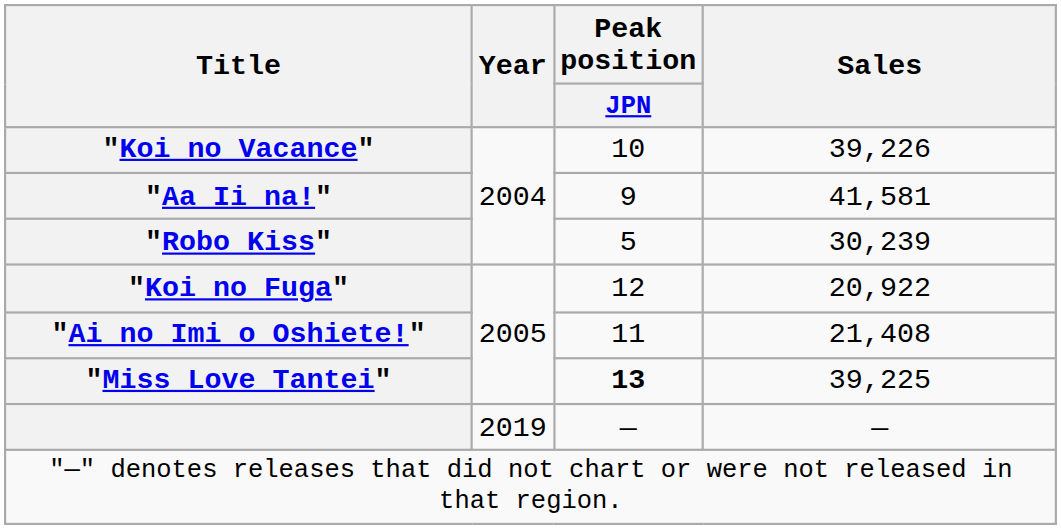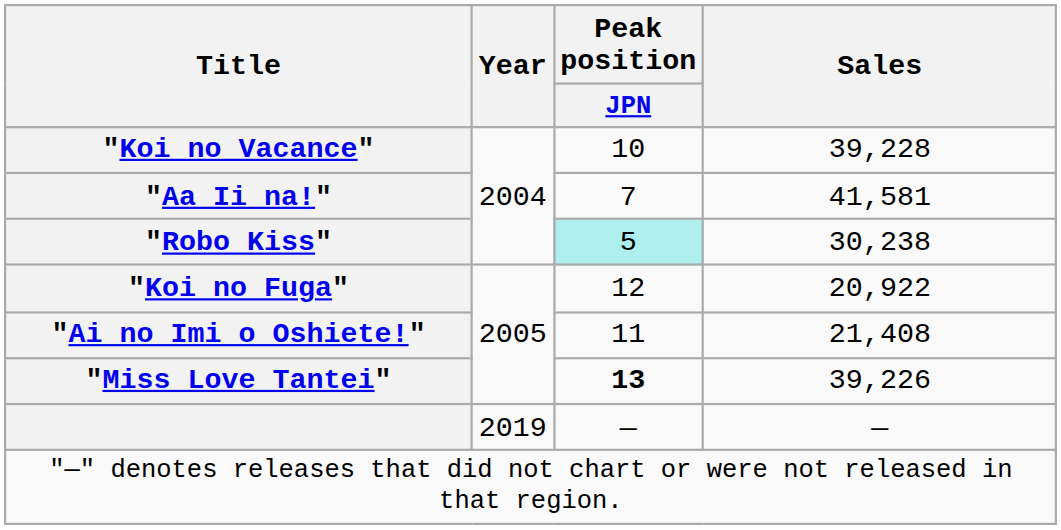 <table class="wikitable plainrowheaders" style="text-align:center" border="1">
 <tr>
 <th scope="col" rowspan="2" style="width:16em;">Title</th>
 <th scope="col" rowspan="2" style="width:2em;">Year</th>
 <th scope="col" colspan="1">Peak position</th>
 <th scope="col" rowspan="2" style="width:12em;">Sales</th>
 </tr>
 <tr>
 <th scope="col" style="width:3em;font-size:90%;"><a href='#'>JPN</a><br></th>
 </tr>
 <tr>
 <th scope="row">"<a href='#'>Koi no Vacance</a>"</th>
 <td rowspan="3">2004</td>
 <td>10</td>
-<td>39,226</td>
+<td>39,228</td>
 </tr>
 <tr>
 <th scope="row">"<a href='#'>Aa Ii na!</a>"</th>
-<td>9</td>
+<td>7</td>
 <td>41,581</td>
 </tr>
 <tr>
 <th scope="row">"<a href='#'>Robo Kiss</a>"</th>
-<td>5</td>
-<td>30,239</td>
+<td style="background: paleturquoise;">5</td>
+<td>30,238</td>
 </tr>
 <tr>
 <th scope="row">"<a href='#'>Koi no Fuga</a>"</th>
 <td rowspan="3">2005</td>
 <td>12</td>
 <td>20,922</td>
 </tr>
 <tr>
 <th scope="row">"<a href='#'>Ai no Imi o Oshiete!</a>"</th>
 <td>11</td>
 <td>21,408</td>
 </tr>
 <tr>
 <th scope="row">"<a href='#'>Miss Love Tantei</a>"</th>
 <td><strong>13</strong></td>
-<td>39,225</td>
+<td>39,226</td>
 </tr>
 <tr>
 <th scope="row"></th>
 <td>2019</td>
 <td>—</td>
 <td>—</td>
 </tr>
 <tr>
 <td colspan="4" style="font-size:90%;">"—" denotes releases that did not chart or were not released in that region.</td>
 </tr>
 </table>
